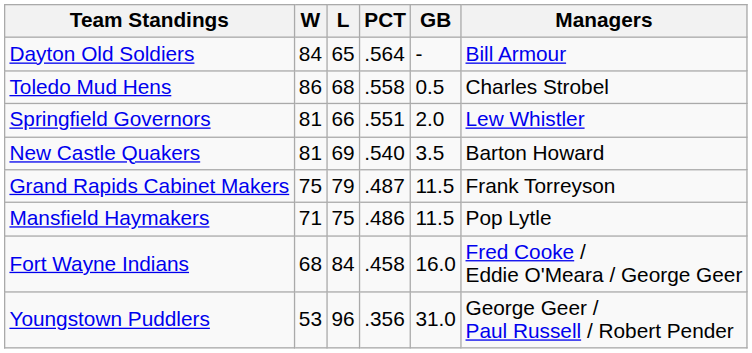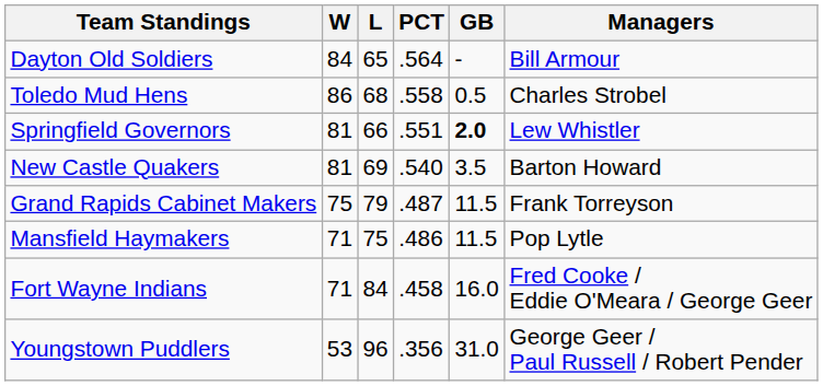 <table class="wikitable">
 <tr>
 <th>Team Standings</th>
 <th>W</th>
 <th>L</th>
 <th>PCT</th>
 <th>GB</th>
 <th>Managers</th>
 </tr>
 <tr>
 <td><a href='#'>Dayton Old Soldiers</a></td>
 <td>84</td>
 <td>65</td>
 <td>.564</td>
 <td>-</td>
 <td><a href='#'>Bill Armour</a></td>
 </tr>
 <tr>
 <td><a href='#'>Toledo Mud Hens</a></td>
 <td>86</td>
 <td>68</td>
 <td>.558</td>
 <td>0.5</td>
 <td>Charles Strobel</td>
 </tr>
 <tr>
 <td><a href='#'>Springfield Governors</a></td>
 <td>81</td>
 <td>66</td>
 <td>.551</td>
-<td>2.0</td>
+<td><strong>2.0</strong></td>
 <td><a href='#'>Lew Whistler</a></td>
 </tr>
 <tr>
 <td><a href='#'>New Castle Quakers</a></td>
 <td>81</td>
 <td>69</td>
 <td>.540</td>
 <td>3.5</td>
 <td>Barton Howard</td>
 </tr>
 <tr>
 <td><a href='#'>Grand Rapids Cabinet Makers</a></td>
 <td>75</td>
 <td>79</td>
 <td>.487</td>
 <td>11.5</td>
 <td>Frank Torreyson</td>
 </tr>
 <tr>
 <td><a href='#'>Mansfield Haymakers</a></td>
 <td>71</td>
 <td>75</td>
 <td>.486</td>
 <td>11.5</td>
 <td>Pop Lytle</td>
 </tr>
 <tr>
 <td><a href='#'>Fort Wayne Indians</a></td>
-<td>68</td>
+<td>71</td>
 <td>84</td>
 <td>.458</td>
 <td>16.0</td>
 <td><a href='#'>Fred Cooke</a> /<br> Eddie O'Meara / George Geer</td>
 </tr>
 <tr>
 <td><a href='#'>Youngstown Puddlers</a></td>
 <td>53</td>
 <td>96</td>
 <td>.356</td>
 <td>31.0</td>
 <td>George Geer  /<br><a href='#'>Paul Russell</a> / Robert Pender</td>
 </tr>
 </table>
